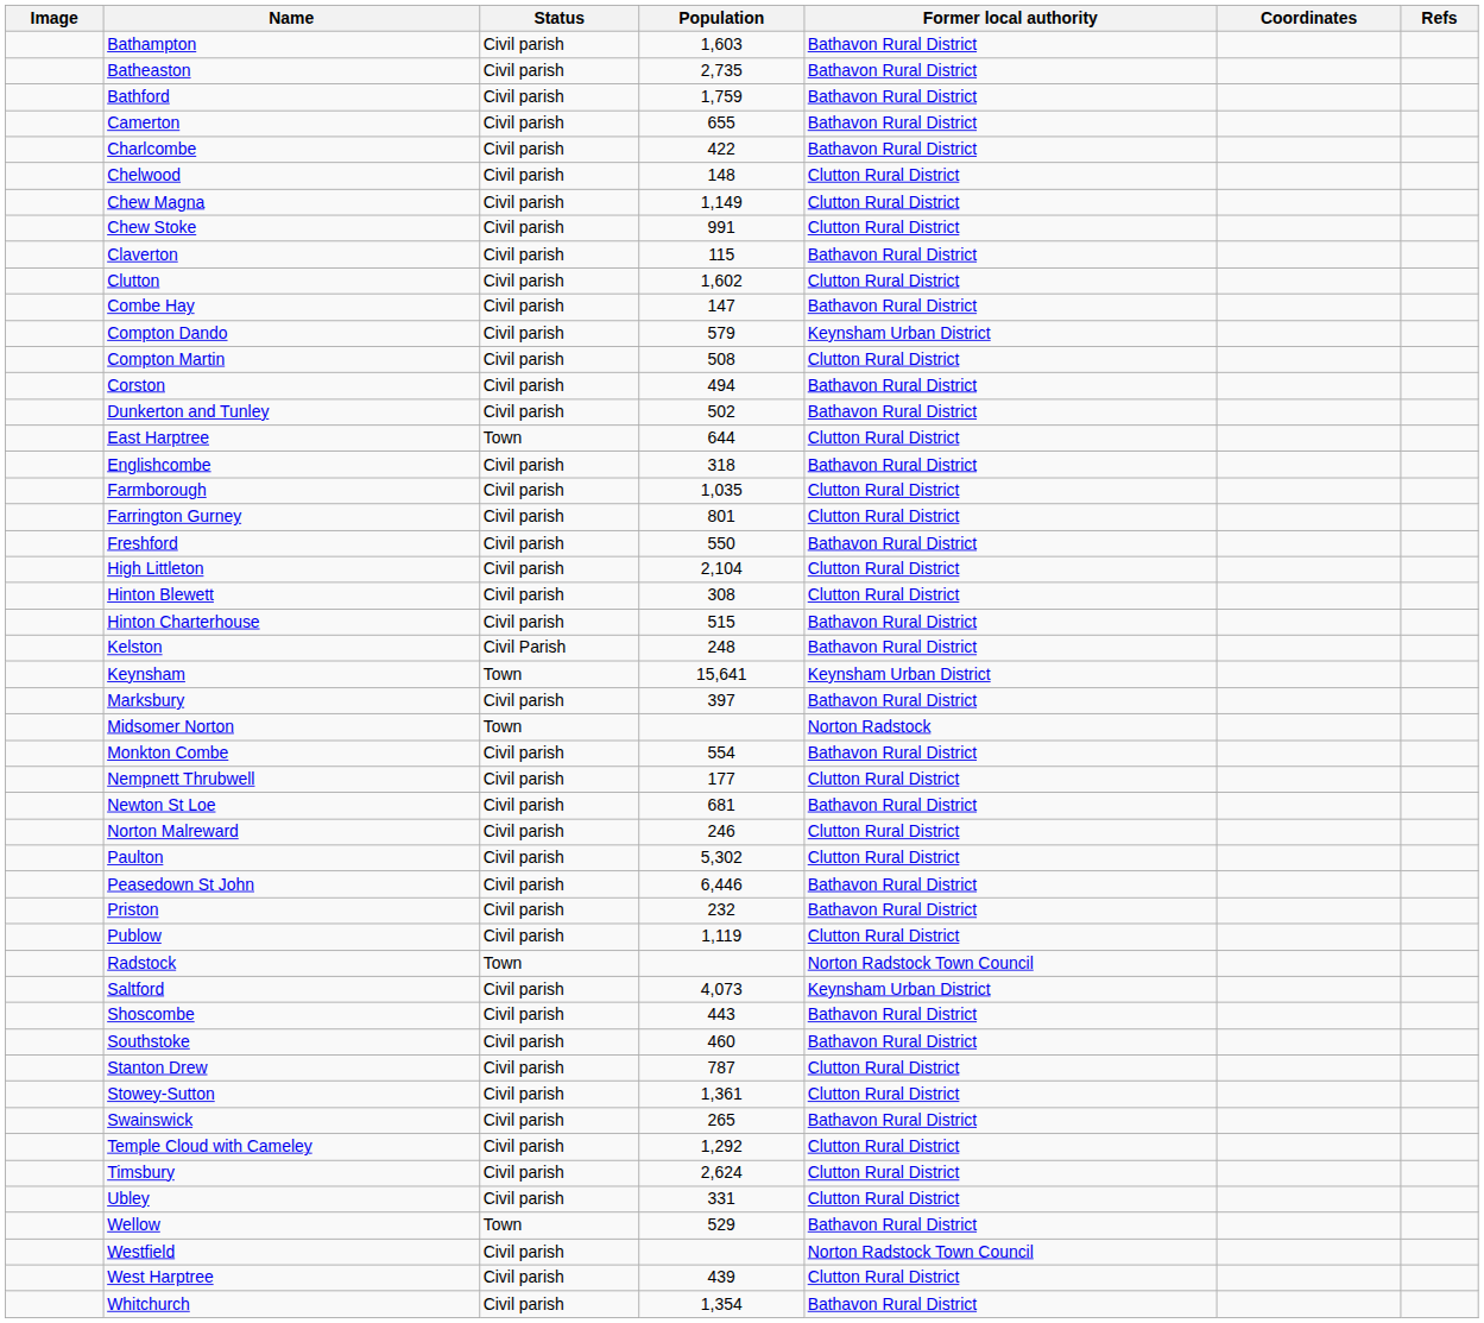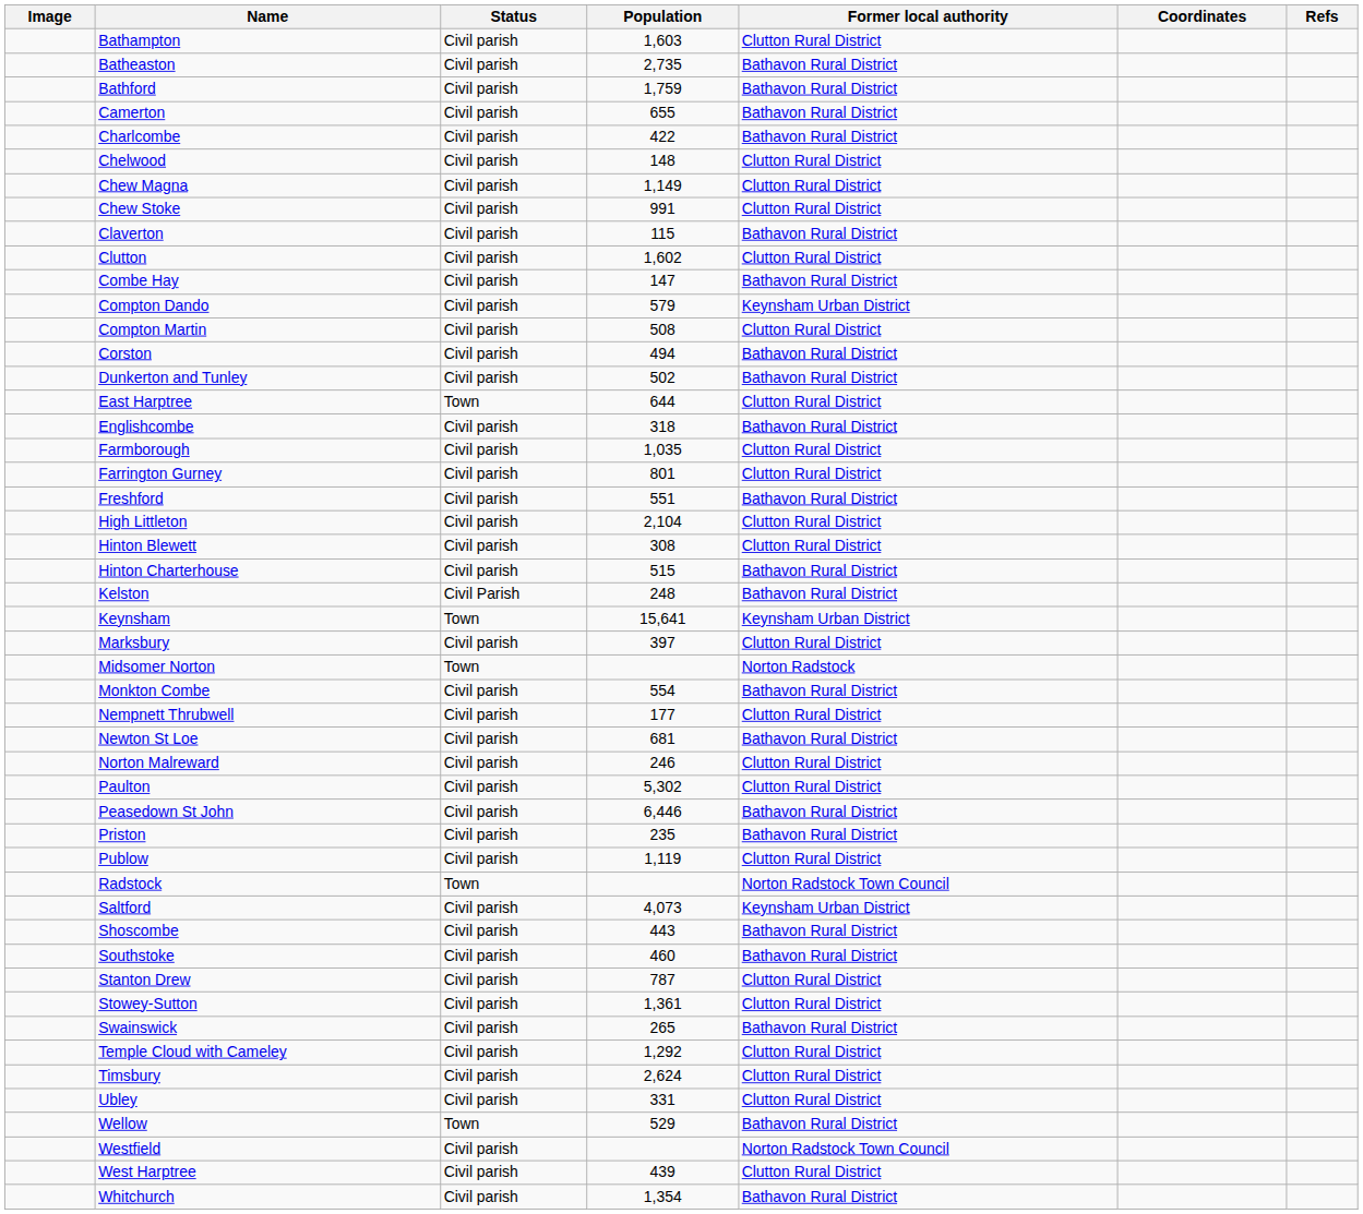 <table class="wikitable sortable" style="width:90%;">
 <tr>
 <th class="unsortable">Image</th>
 <th>Name</th>
 <th>Status</th>
 <th>Population </th>
 <th>Former local authority</th>
 <th class="unsortable">Coordinates</th>
 <th class="unsortable">Refs</th>
 </tr>
 <tr>
 <td></td>
 <td><a href='#'>Bathampton</a></td>
 <td>Civil parish</td>
 <td style="text-align:center;">1,603</td>
-<td><a href='#'>Bathavon Rural District</a></td>
+<td><a href='#'>Clutton Rural District</a></td>
 <td></td>
 <td></td>
 </tr>
 <tr>
 <td></td>
 <td><a href='#'>Batheaston</a></td>
 <td>Civil parish</td>
 <td style="text-align:center;">2,735</td>
 <td><a href='#'>Bathavon Rural District</a></td>
 <td></td>
 <td></td>
 </tr>
 <tr>
 <td></td>
 <td><a href='#'>Bathford</a></td>
 <td>Civil parish</td>
 <td style="text-align:center;">1,759</td>
 <td><a href='#'>Bathavon Rural District</a></td>
 <td></td>
 <td></td>
 </tr>
 <tr>
 <td></td>
 <td><a href='#'>Camerton</a></td>
 <td>Civil parish</td>
 <td style="text-align:center;">655</td>
 <td><a href='#'>Bathavon Rural District</a></td>
 <td></td>
 <td></td>
 </tr>
 <tr>
 <td></td>
 <td><a href='#'>Charlcombe</a></td>
 <td>Civil parish</td>
 <td style="text-align:center;">422</td>
 <td><a href='#'>Bathavon Rural District</a></td>
 <td></td>
 <td></td>
 </tr>
 <tr>
 <td></td>
 <td><a href='#'>Chelwood</a></td>
 <td>Civil parish</td>
 <td style="text-align:center;">148</td>
 <td><a href='#'>Clutton Rural District</a></td>
 <td></td>
 <td></td>
 </tr>
 <tr>
 <td></td>
 <td><a href='#'>Chew Magna</a></td>
 <td>Civil parish</td>
 <td style="text-align:center;">1,149</td>
 <td><a href='#'>Clutton Rural District</a></td>
 <td></td>
 <td></td>
 </tr>
 <tr>
 <td></td>
 <td><a href='#'>Chew Stoke</a></td>
 <td>Civil parish</td>
 <td style="text-align:center;">991</td>
 <td><a href='#'>Clutton Rural District</a></td>
 <td></td>
 <td></td>
 </tr>
 <tr>
 <td></td>
 <td><a href='#'>Claverton</a></td>
 <td>Civil parish</td>
 <td style="text-align:center;">115</td>
 <td><a href='#'>Bathavon Rural District</a></td>
 <td></td>
 <td></td>
 </tr>
 <tr>
 <td></td>
 <td><a href='#'>Clutton</a></td>
 <td>Civil parish</td>
 <td style="text-align:center;">1,602</td>
 <td><a href='#'>Clutton Rural District</a></td>
 <td></td>
 <td></td>
 </tr>
 <tr>
 <td></td>
 <td><a href='#'>Combe Hay</a></td>
 <td>Civil parish</td>
 <td style="text-align:center;">147</td>
 <td><a href='#'>Bathavon Rural District</a></td>
 <td></td>
 <td></td>
 </tr>
 <tr>
 <td></td>
 <td><a href='#'>Compton Dando</a></td>
 <td>Civil parish</td>
 <td style="text-align:center;">579</td>
 <td><a href='#'>Keynsham Urban District</a></td>
 <td></td>
 <td></td>
 </tr>
 <tr>
 <td></td>
 <td><a href='#'>Compton Martin</a></td>
 <td>Civil parish</td>
 <td style="text-align:center;">508</td>
 <td><a href='#'>Clutton Rural District</a></td>
 <td></td>
 <td></td>
 </tr>
 <tr>
 <td></td>
 <td><a href='#'>Corston</a></td>
 <td>Civil parish</td>
 <td style="text-align:center;">494</td>
 <td><a href='#'>Bathavon Rural District</a></td>
 <td></td>
 <td></td>
 </tr>
 <tr>
 <td></td>
 <td><a href='#'>Dunkerton and Tunley</a></td>
 <td>Civil parish</td>
 <td style="text-align:center;">502</td>
 <td><a href='#'>Bathavon Rural District</a></td>
 <td></td>
 <td></td>
 </tr>
 <tr>
 <td></td>
 <td><a href='#'>East Harptree</a></td>
 <td>Town</td>
 <td style="text-align:center;">644</td>
 <td><a href='#'>Clutton Rural District</a></td>
 <td></td>
 <td></td>
 </tr>
 <tr>
 <td></td>
 <td><a href='#'>Englishcombe</a></td>
 <td>Civil parish</td>
 <td style="text-align:center;">318</td>
 <td><a href='#'>Bathavon Rural District</a></td>
 <td></td>
 <td></td>
 </tr>
 <tr>
 <td></td>
 <td><a href='#'>Farmborough</a></td>
 <td>Civil parish</td>
 <td style="text-align:center;">1,035</td>
 <td><a href='#'>Clutton Rural District</a></td>
 <td></td>
 <td></td>
 </tr>
 <tr>
 <td></td>
 <td><a href='#'>Farrington Gurney</a></td>
 <td>Civil parish</td>
 <td style="text-align:center;">801</td>
 <td><a href='#'>Clutton Rural District</a></td>
 <td></td>
 <td></td>
 </tr>
 <tr>
 <td></td>
 <td><a href='#'>Freshford</a></td>
 <td>Civil parish</td>
-<td style="text-align:center;">550</td>
+<td style="text-align:center;">551</td>
 <td><a href='#'>Bathavon Rural District</a></td>
 <td></td>
 <td></td>
 </tr>
 <tr>
 <td></td>
 <td><a href='#'>High Littleton</a></td>
 <td>Civil parish</td>
 <td style="text-align:center;">2,104</td>
 <td><a href='#'>Clutton Rural District</a></td>
 <td></td>
 <td></td>
 </tr>
 <tr>
 <td></td>
 <td><a href='#'>Hinton Blewett</a></td>
 <td>Civil parish</td>
 <td style="text-align:center;">308</td>
 <td><a href='#'>Clutton Rural District</a></td>
 <td></td>
 <td></td>
 </tr>
 <tr>
 <td></td>
 <td><a href='#'>Hinton Charterhouse</a></td>
 <td>Civil parish</td>
 <td style="text-align:center;">515</td>
 <td><a href='#'>Bathavon Rural District</a></td>
 <td></td>
 <td></td>
 </tr>
 <tr>
 <td></td>
 <td><a href='#'>Kelston</a></td>
 <td>Civil Parish</td>
 <td style="text-align:center;">248</td>
 <td><a href='#'>Bathavon Rural District</a></td>
 <td></td>
 <td></td>
 </tr>
 <tr>
 <td></td>
 <td><a href='#'>Keynsham</a></td>
 <td>Town</td>
 <td style="text-align:center;">15,641</td>
 <td><a href='#'>Keynsham Urban District</a></td>
 <td></td>
 <td></td>
 </tr>
 <tr>
 <td></td>
 <td><a href='#'>Marksbury</a></td>
 <td>Civil parish</td>
 <td style="text-align:center;">397</td>
-<td><a href='#'>Bathavon Rural District</a></td>
+<td><a href='#'>Clutton Rural District</a></td>
 <td></td>
 <td></td>
 </tr>
 <tr>
 <td></td>
 <td><a href='#'>Midsomer Norton</a></td>
 <td>Town</td>
 <td></td>
 <td><a href='#'>Norton Radstock</a></td>
 <td></td>
 <td></td>
 </tr>
 <tr>
 <td></td>
 <td><a href='#'>Monkton Combe</a></td>
 <td>Civil parish</td>
 <td style="text-align:center;">554</td>
 <td><a href='#'>Bathavon Rural District</a></td>
 <td></td>
 <td></td>
 </tr>
 <tr>
 <td></td>
 <td><a href='#'>Nempnett Thrubwell</a></td>
 <td>Civil parish</td>
 <td style="text-align:center;">177</td>
 <td><a href='#'>Clutton Rural District</a></td>
 <td></td>
 <td></td>
 </tr>
 <tr>
 <td></td>
 <td><a href='#'>Newton St Loe</a></td>
 <td>Civil parish</td>
 <td style="text-align:center;">681</td>
 <td><a href='#'>Bathavon Rural District</a></td>
 <td></td>
 <td></td>
 </tr>
 <tr>
 <td></td>
 <td><a href='#'>Norton Malreward</a></td>
 <td>Civil parish</td>
 <td style="text-align:center;">246</td>
 <td><a href='#'>Clutton Rural District</a></td>
 <td></td>
 <td></td>
 </tr>
 <tr>
 <td></td>
 <td><a href='#'>Paulton</a></td>
 <td>Civil parish</td>
 <td style="text-align:center;">5,302</td>
 <td><a href='#'>Clutton Rural District</a></td>
 <td></td>
 <td></td>
 </tr>
 <tr>
 <td></td>
 <td><a href='#'>Peasedown St John</a></td>
 <td>Civil parish</td>
 <td style="text-align:center;">6,446</td>
 <td><a href='#'>Bathavon Rural District</a></td>
 <td></td>
 <td></td>
 </tr>
 <tr>
 <td></td>
 <td><a href='#'>Priston</a></td>
 <td>Civil parish</td>
-<td style="text-align:center;">232</td>
+<td style="text-align:center;">235</td>
 <td><a href='#'>Bathavon Rural District</a></td>
 <td></td>
 <td></td>
 </tr>
 <tr>
 <td></td>
 <td><a href='#'>Publow</a></td>
 <td>Civil parish</td>
 <td style="text-align:center;">1,119</td>
 <td><a href='#'>Clutton Rural District</a></td>
 <td></td>
 <td></td>
 </tr>
 <tr>
 <td></td>
 <td><a href='#'>Radstock</a></td>
 <td>Town</td>
 <td></td>
 <td><a href='#'>Norton Radstock Town Council</a></td>
 <td></td>
 <td></td>
 </tr>
 <tr>
 <td></td>
 <td><a href='#'>Saltford</a></td>
 <td>Civil parish</td>
 <td style="text-align:center;">4,073</td>
 <td><a href='#'>Keynsham Urban District</a></td>
 <td></td>
 <td></td>
 </tr>
 <tr>
 <td></td>
 <td><a href='#'>Shoscombe</a></td>
 <td>Civil parish</td>
 <td style="text-align:center;">443</td>
 <td><a href='#'>Bathavon Rural District</a></td>
 <td></td>
 <td></td>
 </tr>
 <tr>
 <td></td>
 <td><a href='#'>Southstoke</a></td>
 <td>Civil parish</td>
 <td style="text-align:center;">460</td>
 <td><a href='#'>Bathavon Rural District</a></td>
 <td></td>
 <td></td>
 </tr>
 <tr>
 <td></td>
 <td><a href='#'>Stanton Drew</a></td>
 <td>Civil parish</td>
 <td style="text-align:center;">787</td>
 <td><a href='#'>Clutton Rural District</a></td>
 <td></td>
 <td></td>
 </tr>
 <tr>
 <td></td>
 <td><a href='#'>Stowey-Sutton</a></td>
 <td>Civil parish</td>
 <td style="text-align:center;">1,361</td>
 <td><a href='#'>Clutton Rural District</a></td>
 <td></td>
 <td></td>
 </tr>
 <tr>
 <td></td>
 <td><a href='#'>Swainswick</a></td>
 <td>Civil parish</td>
 <td style="text-align:center;">265</td>
 <td><a href='#'>Bathavon Rural District</a></td>
 <td></td>
 <td></td>
 </tr>
 <tr>
 <td></td>
 <td><a href='#'>Temple Cloud with Cameley</a></td>
 <td>Civil parish</td>
 <td style="text-align:center;">1,292</td>
 <td><a href='#'>Clutton Rural District</a></td>
 <td></td>
 <td></td>
 </tr>
 <tr>
 <td></td>
 <td><a href='#'>Timsbury</a></td>
 <td>Civil parish</td>
 <td style="text-align:center;">2,624</td>
 <td><a href='#'>Clutton Rural District</a></td>
 <td></td>
 <td></td>
 </tr>
 <tr>
 <td></td>
 <td><a href='#'>Ubley</a></td>
 <td>Civil parish</td>
 <td style="text-align:center;">331</td>
 <td><a href='#'>Clutton Rural District</a></td>
 <td></td>
 <td></td>
 </tr>
 <tr>
 <td></td>
 <td><a href='#'>Wellow</a></td>
 <td>Town</td>
 <td style="text-align:center;">529</td>
 <td><a href='#'>Bathavon Rural District</a></td>
 <td></td>
 <td></td>
 </tr>
 <tr>
 <td></td>
 <td><a href='#'>Westfield</a></td>
 <td>Civil parish</td>
 <td></td>
 <td><a href='#'>Norton Radstock Town Council</a></td>
 <td></td>
 <td></td>
 </tr>
 <tr>
 <td></td>
 <td><a href='#'>West Harptree</a></td>
 <td>Civil parish</td>
 <td style="text-align:center;">439</td>
 <td><a href='#'>Clutton Rural District</a></td>
 <td></td>
 <td></td>
 </tr>
 <tr>
 <td></td>
 <td><a href='#'>Whitchurch</a></td>
 <td>Civil parish</td>
 <td style="text-align:center;">1,354</td>
 <td><a href='#'>Bathavon Rural District</a></td>
 <td></td>
 <td></td>
 </tr>
 </table>
